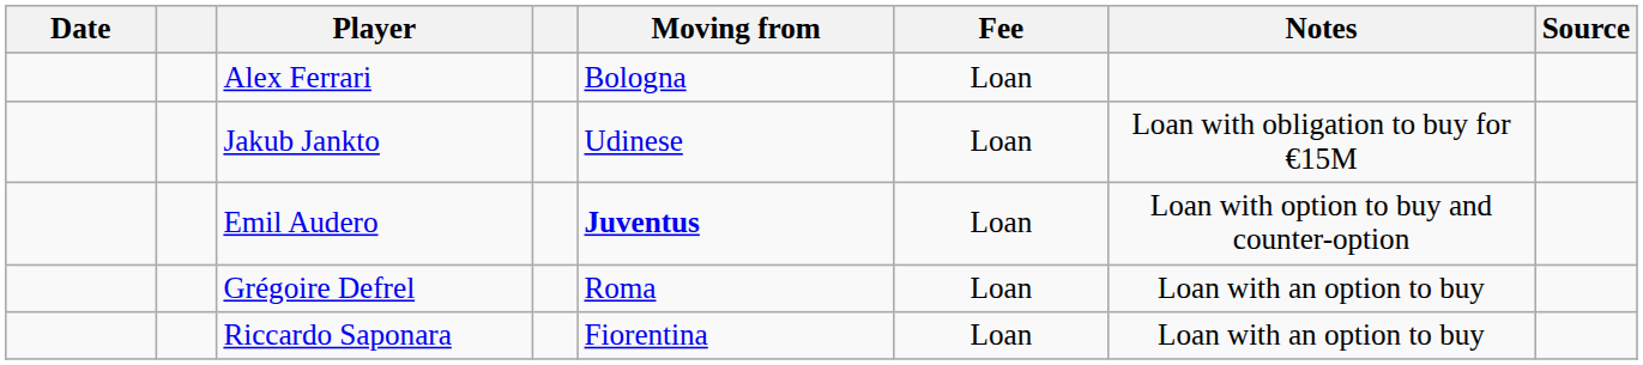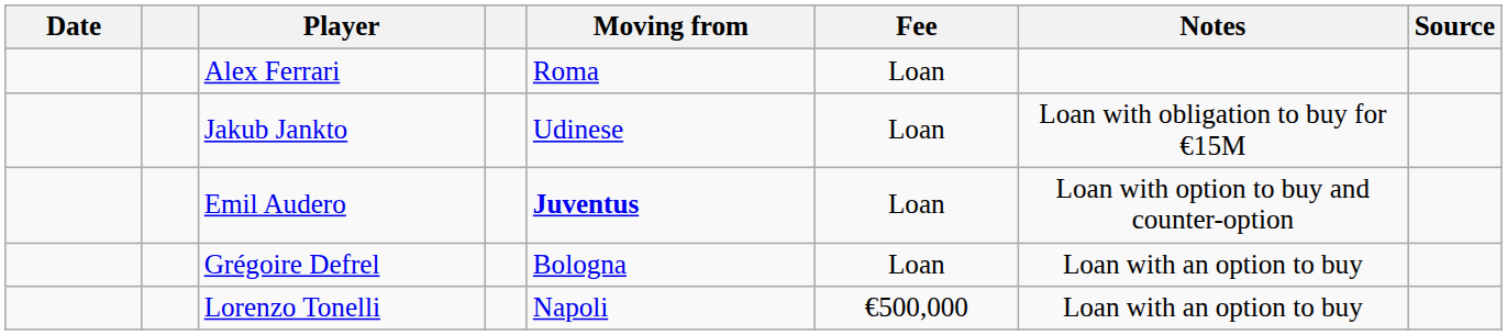 <table class="wikitable sortable">
 <tr>
 <th style="width:80px;">Date</th>
 <th style="width:30px;"></th>
 <th style="width:180px;">Player</th>
 <th style="width:20px;"></th>
 <th style="width:180px;">Moving from</th>
 <th style="width:120px;" class="unsortable">Fee</th>
 <th style="width:250px;" class="unsortable">Notes</th>
 <th style="width:20px;">Source</th>
 </tr>
 <tr>
 <td></td>
 <td align=center></td>
 <td> <a href='#'>Alex Ferrari</a></td>
 <td align=center></td>
-<td> <a href='#'>Bologna</a></td>
+<td> <a href='#'>Roma</a></td>
 <td align=center>Loan</td>
 <td align=center></td>
 <td></td>
 </tr>
 <tr>
 <td></td>
 <td align=center></td>
 <td> <a href='#'>Jakub Jankto</a></td>
 <td align=center></td>
 <td> <a href='#'>Udinese</a></td>
 <td align=center>Loan</td>
 <td align=center>Loan with obligation to buy for €15M</td>
 <td></td>
 </tr>
 <tr>
 <td></td>
 <td align=center></td>
 <td> <a href='#'>Emil Audero</a></td>
 <td align=center></td>
 <td><strong> <a href='#'>Juventus</a></strong></td>
 <td align=center>Loan</td>
 <td align=center>Loan with option to buy and counter-option</td>
 <td></td>
 </tr>
 <tr>
 <td></td>
 <td align=center></td>
 <td> <a href='#'>Grégoire Defrel</a></td>
 <td align=center></td>
-<td> <a href='#'>Roma</a></td>
+<td> <a href='#'>Bologna</a></td>
 <td align=center>Loan</td>
 <td align=center>Loan with an option to buy</td>
 <td></td>
 </tr>
 <tr>
 <td></td>
 <td align=center></td>
-<td> <a href='#'>Riccardo Saponara</a></td>
+<td> <a href='#'>Lorenzo Tonelli</a></td>
 <td align=center></td>
-<td> <a href='#'>Fiorentina</a></td>
-<td align=center>Loan</td>
+<td> <a href='#'>Napoli</a></td>
+<td align=center>€500,000</td>
 <td align=center>Loan with an option to buy</td>
 <td></td>
 </tr>
 </table>
